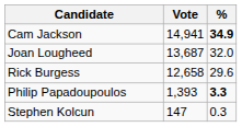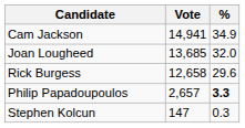 <table class="wikitable">
 <tr>
 <th bgcolor="#DDDDFF" width="200px">Candidate</th>
 <th bgcolor="#DDDDFF">Vote</th>
 <th bgcolor="#DDDDFF">%</th>
 </tr>
 <tr>
 <td>Cam Jackson</td>
 <td>14,941</td>
-<td><strong>34.9</strong></td>
+<td>34.9</td>
 </tr>
 <tr>
 <td>Joan Lougheed</td>
-<td>13,687</td>
+<td>13,685</td>
 <td>32.0</td>
 </tr>
 <tr>
 <td>Rick Burgess</td>
 <td>12,658</td>
 <td>29.6</td>
 </tr>
 <tr>
 <td>Philip Papadoupoulos</td>
-<td>1,393</td>
+<td>2,657</td>
 <td><strong>3.3</strong></td>
 </tr>
 <tr>
 <td>Stephen Kolcun</td>
 <td>147</td>
 <td>0.3</td>
 </tr>
 </table>
